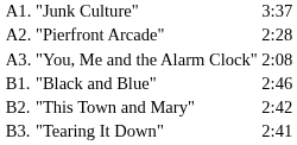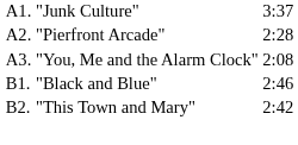 <table style="background: transparent; margin: auto auto auto 2em ">
 <tr>
 <td>A1.</td>
 <td>"Junk Culture"</td>
 <td>3:37</td>
 </tr>
 <tr>
 <td>A2.</td>
 <td>"Pierfront Arcade"</td>
 <td>2:28</td>
 </tr>
 <tr>
 <td>A3.</td>
 <td>"You, Me and the Alarm Clock"</td>
 <td>2:08</td>
 </tr>
 <tr>
 <td>B1.</td>
 <td>"Black and Blue"</td>
 <td>2:46</td>
 </tr>
 <tr>
 <td>B2.</td>
 <td>"This Town and Mary"</td>
 <td>2:42</td>
 </tr>
-<tr>
-<td>B3.</td>
-<td>"Tearing It Down"</td>
-<td>2:41</td>
-</tr>
 </table>
